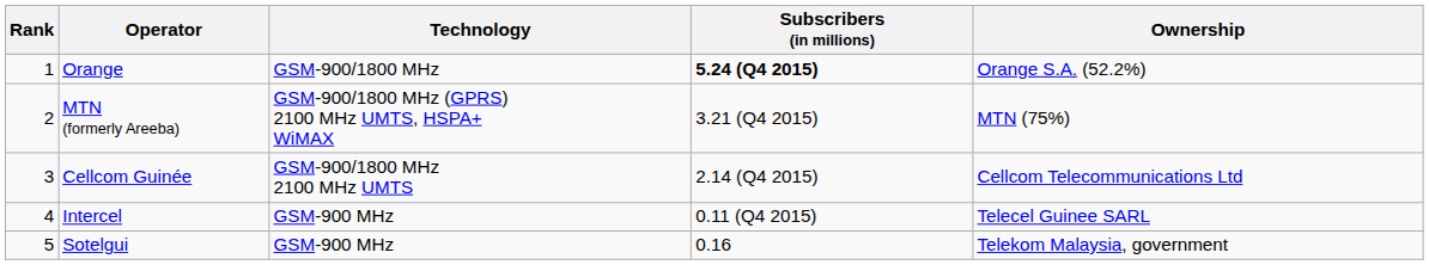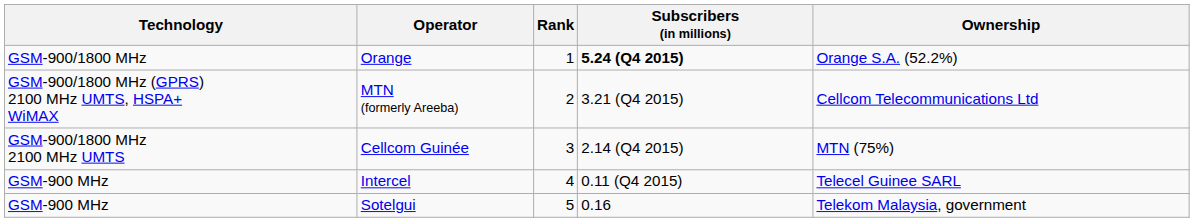 <table class="wikitable">
 <tr>
+<th style="width:30%;">Technology</th>
+<th style="width:15%;">Operator</th>
 <th style="width:3%;">Rank</th>
-<th style="width:15%;">Operator</th>
-<th style="width:30%;">Technology</th>
 <th style="width:20%;">Subscribers<br><small>(in millions)</small></th>
 <th style="width:32%;">Ownership</th>
 </tr>
 <tr>
+<td><a href='#'>GSM</a>-900/1800 MHz</td>
+<td><a href='#'>Orange</a></td>
 <td align=right>1</td>
-<td><a href='#'>Orange</a></td>
-<td><a href='#'>GSM</a>-900/1800 MHz</td>
 <td><strong>5.24 (Q4 2015)</strong></td>
 <td><a href='#'>Orange S.A.</a> (52.2%)</td>
 </tr>
 <tr>
+<td><a href='#'>GSM</a>-900/1800 MHz (<a href='#'>GPRS</a>)<br>2100 MHz <a href='#'>UMTS</a>, <a href='#'>HSPA+</a><br><a href='#'>WiMAX</a></td>
+<td><a href='#'>MTN</a><br><small>(formerly Areeba)</small></td>
 <td align=right>2</td>
-<td><a href='#'>MTN</a><br><small>(formerly Areeba)</small></td>
-<td><a href='#'>GSM</a>-900/1800 MHz (<a href='#'>GPRS</a>)<br>2100 MHz <a href='#'>UMTS</a>, <a href='#'>HSPA+</a><br><a href='#'>WiMAX</a></td>
 <td>3.21 (Q4 2015)</td>
+<td><a href='#'>Cellcom Telecommunications Ltd</a></td>
+</tr>
+<tr>
+<td><a href='#'>GSM</a>-900/1800 MHz<br>2100 MHz <a href='#'>UMTS</a></td>
+<td><a href='#'>Cellcom Guinée</a></td>
+<td align=right>3</td>
+<td>2.14 (Q4 2015)</td>
 <td><a href='#'>MTN</a> (75%)</td>
 </tr>
 <tr>
-<td align=right>3</td>
-<td><a href='#'>Cellcom Guinée</a></td>
-<td><a href='#'>GSM</a>-900/1800 MHz<br>2100 MHz <a href='#'>UMTS</a></td>
-<td>2.14 (Q4 2015)</td>
-<td><a href='#'>Cellcom Telecommunications Ltd</a></td>
-</tr>
-<tr>
+<td><a href='#'>GSM</a>-900 MHz</td>
+<td><a href='#'>Intercel</a></td>
 <td align=right>4</td>
-<td><a href='#'>Intercel</a></td>
-<td><a href='#'>GSM</a>-900 MHz</td>
 <td>0.11 (Q4 2015)</td>
 <td><a href='#'>Telecel Guinee SARL</a></td>
 </tr>
 <tr>
+<td><a href='#'>GSM</a>-900 MHz</td>
+<td><a href='#'>Sotelgui</a></td>
 <td align=right>5</td>
-<td><a href='#'>Sotelgui</a></td>
-<td><a href='#'>GSM</a>-900 MHz</td>
 <td>0.16 </td>
 <td><a href='#'>Telekom Malaysia</a>, government</td>
 </tr>
 </table>
